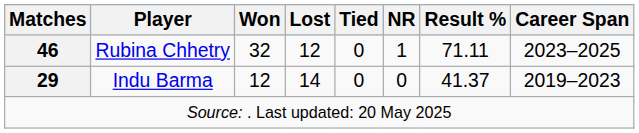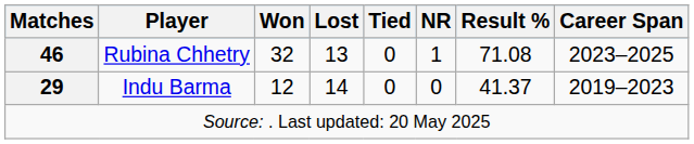 <table class="wikitable" style="text-align: center;">
 <tr bgcolor=#87cefa>
 <th>Matches</th>
 <th>Player</th>
 <th>Won</th>
 <th>Lost</th>
 <th>Tied</th>
 <th>NR</th>
 <th>Result %</th>
 <th>Career Span</th>
 </tr>
 <tr>
 <th>46</th>
 <td><a href='#'>Rubina Chhetry</a></td>
 <td>32</td>
-<td>12</td>
+<td>13</td>
 <td>0</td>
 <td>1</td>
-<td>71.11</td>
+<td>71.08</td>
 <td>2023–2025</td>
 </tr>
 <tr>
 <th>29</th>
 <td><a href='#'>Indu Barma</a></td>
 <td>12</td>
 <td>14</td>
 <td>0</td>
 <td>0</td>
 <td>41.37</td>
 <td>2019–2023</td>
 </tr>
 <tr>
 <td colspan="8"><small><em>Source: </em>. Last updated: 20 May 2025</small></td>
 </tr>
 </table>
